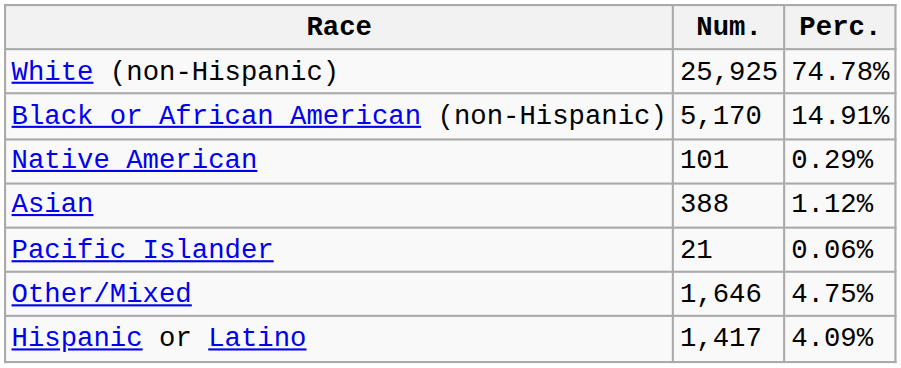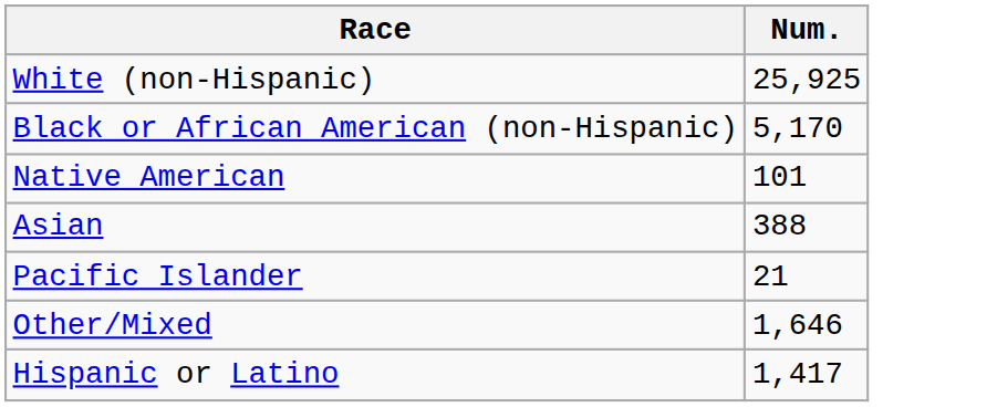 <table class="wikitable">
 <tr>
 <th>Race</th>
 <th>Num.</th>
-<th>Perc.</th>
 </tr>
 <tr>
 <td><a href='#'>White</a> (non-Hispanic)</td>
 <td>25,925</td>
-<td>74.78%</td>
 </tr>
 <tr>
 <td><a href='#'>Black or African American</a> (non-Hispanic)</td>
 <td>5,170</td>
-<td>14.91%</td>
 </tr>
 <tr>
 <td><a href='#'>Native American</a></td>
 <td>101</td>
-<td>0.29%</td>
 </tr>
 <tr>
 <td><a href='#'>Asian</a></td>
 <td>388</td>
-<td>1.12%</td>
 </tr>
 <tr>
 <td><a href='#'>Pacific Islander</a></td>
 <td>21</td>
-<td>0.06%</td>
 </tr>
 <tr>
 <td><a href='#'>Other/Mixed</a></td>
 <td>1,646</td>
-<td>4.75%</td>
 </tr>
 <tr>
 <td><a href='#'>Hispanic</a> or <a href='#'>Latino</a></td>
 <td>1,417</td>
-<td>4.09%</td>
 </tr>
 </table>
